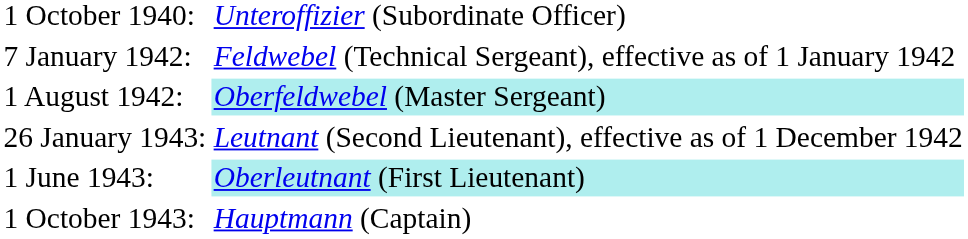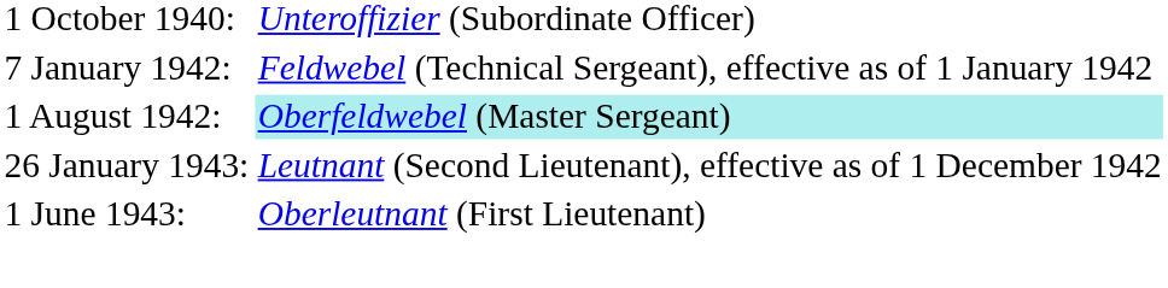 <table>
 <tr>
 <td>1 October 1940:</td>
 <td><em><a href='#'>Unteroffizier</a></em> (Subordinate Officer)</td>
 </tr>
 <tr>
 <td>7 January 1942:</td>
 <td><em><a href='#'>Feldwebel</a></em> (Technical Sergeant), effective as of 1 January 1942</td>
 </tr>
 <tr>
 <td>1 August 1942:</td>
 <td style="background: paleturquoise;"><em><a href='#'>Oberfeldwebel</a></em> (Master Sergeant)</td>
 </tr>
 <tr>
 <td>26 January 1943:</td>
 <td><em><a href='#'>Leutnant</a></em> (Second Lieutenant), effective as of 1 December 1942</td>
 </tr>
 <tr>
 <td>1 June 1943:</td>
-<td style="background: paleturquoise;"><em><a href='#'>Oberleutnant</a></em> (First Lieutenant)</td>
-</tr>
-<tr>
-<td>1 October 1943:</td>
-<td><em><a href='#'>Hauptmann</a></em> (Captain)</td>
+<td><em><a href='#'>Oberleutnant</a></em> (First Lieutenant)</td>
 </tr>
 </table>
